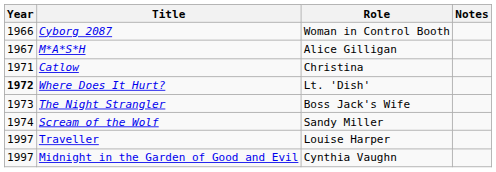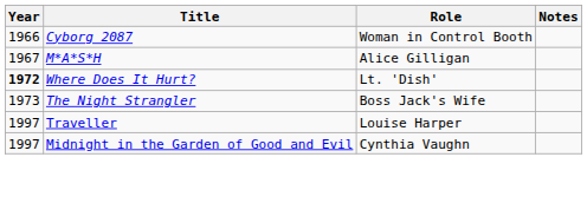 <table class="wikitable">
 <tr>
 <th>Year</th>
 <th>Title</th>
 <th>Role</th>
 <th class="unsortable">Notes</th>
 </tr>
 <tr>
 <td>1966</td>
 <td><em><a href='#'>Cyborg 2087</a></em></td>
 <td>Woman in Control Booth</td>
 <td></td>
 </tr>
 <tr>
 <td>1967</td>
 <td><em><a href='#'>M*A*S*H</a></em></td>
 <td>Alice Gilligan</td>
 <td></td>
 </tr>
 <tr>
-<td>1971</td>
-<td><em><a href='#'>Catlow</a></em></td>
-<td>Christina</td>
-<td></td>
-</tr>
-<tr>
 <td><strong>1972</strong></td>
 <td><em><a href='#'>Where Does It Hurt?</a></em></td>
 <td>Lt. 'Dish'</td>
 <td></td>
 </tr>
 <tr>
 <td>1973</td>
 <td><em><a href='#'>The Night Strangler</a></em></td>
 <td>Boss Jack's Wife</td>
-<td></td>
-</tr>
-<tr>
-<td>1974</td>
-<td><em><a href='#'>Scream of the Wolf</a></em> <em></td>
-<td>Sandy Miller</td>
 <td></td>
 </tr>
 <tr>
 <td>1997</td>
 <td></em><a href='#'>Traveller</a><em></td>
 <td>Louise Harper</td>
 <td></td>
 </tr>
 <tr>
 <td>1997</td>
 <td></em><a href='#'>Midnight in the Garden of Good and Evil</a><em></td>
 <td>Cynthia Vaughn</td>
 <td></td>
 </tr>
 </table>
